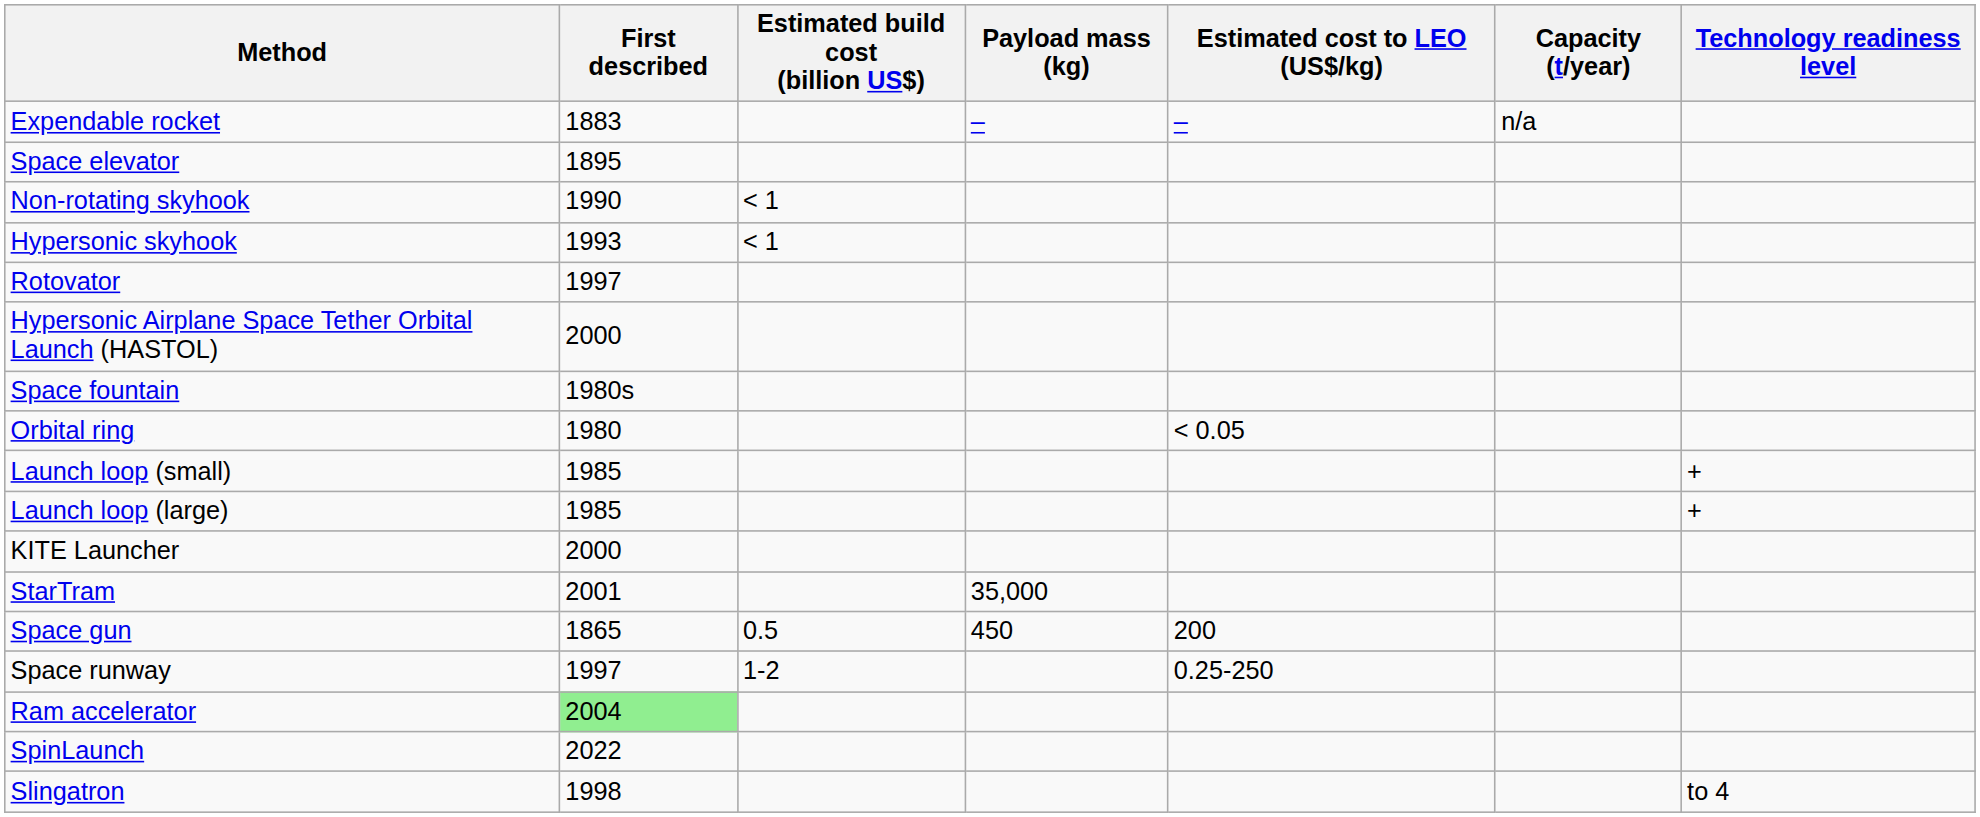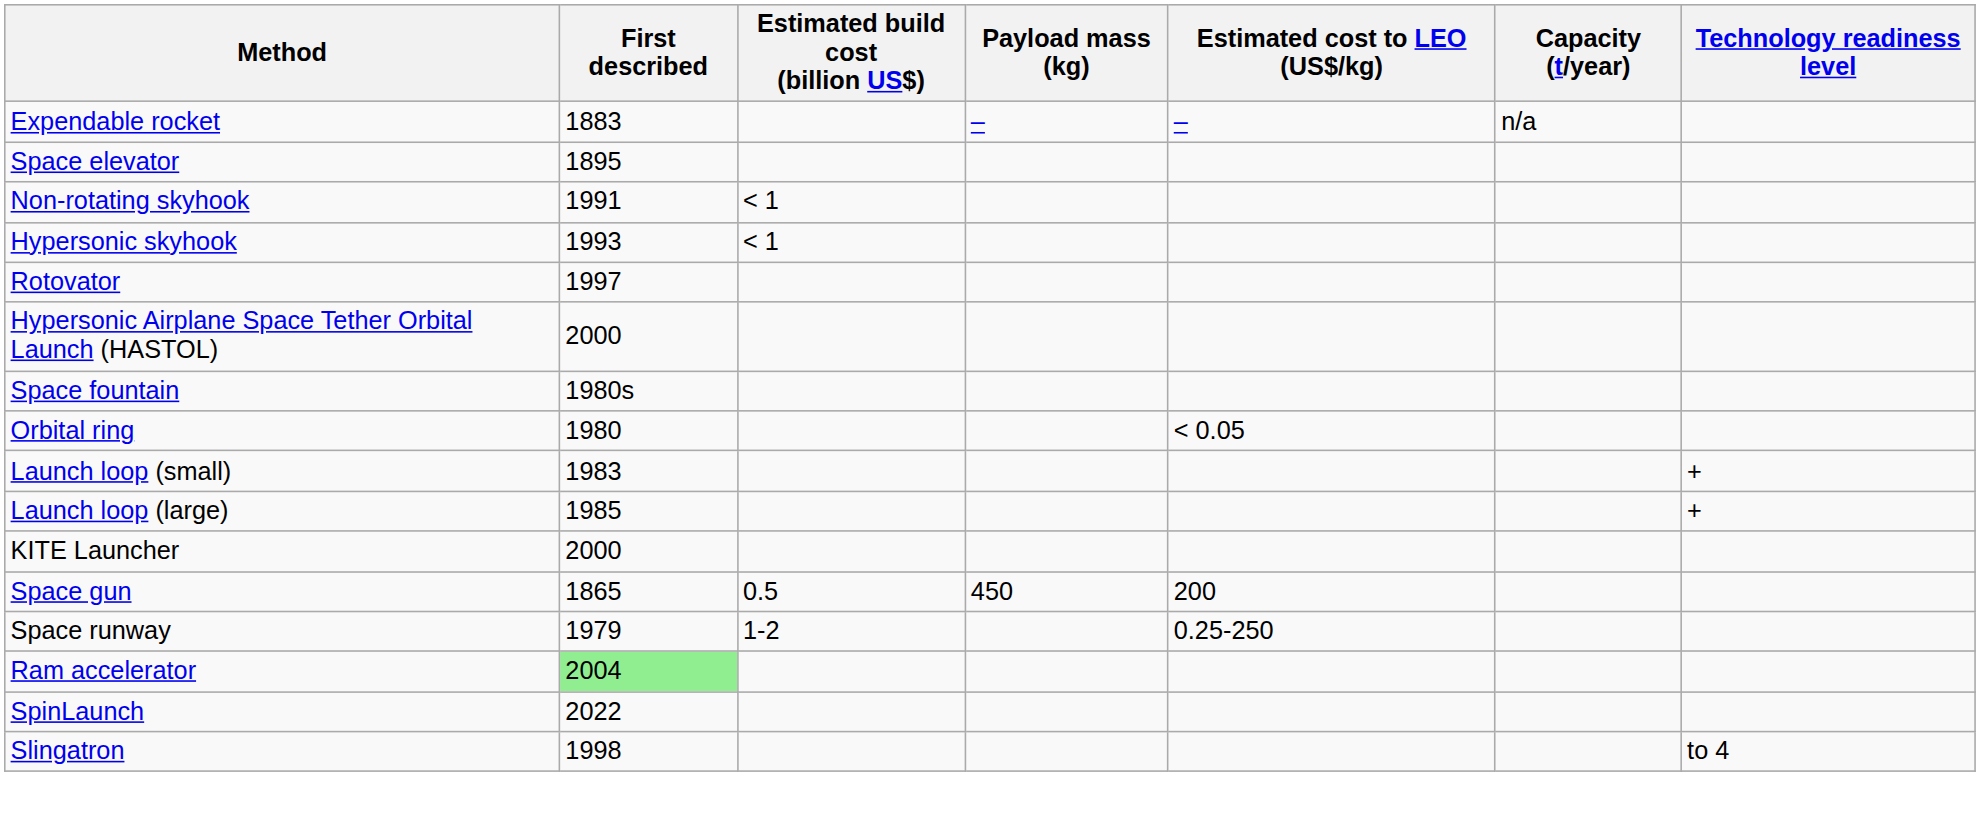 <table class="wikitable sortable">
 <tr>
 <th>Method</th>
 <th>First described</th>
 <th>Estimated build cost <br>(billion <a href='#'>US</a>$)</th>
 <th>Payload mass (kg)</th>
 <th>Estimated cost to <a href='#'>LEO</a> (US$/kg)</th>
 <th>Capacity (<a href='#'>t</a>/year)</th>
 <th><a href='#'>Technology readiness level</a></th>
 </tr>
 <tr>
 <td><a href='#'>Expendable rocket</a></td>
 <td>1883</td>
 <td></td>
 <td><a href='#'>–</a></td>
 <td><a href='#'>–</a></td>
 <td>n/a</td>
 <td></td>
 </tr>
 <tr>
 <td><a href='#'>Space elevator</a></td>
 <td>1895</td>
 <td></td>
 <td></td>
 <td></td>
 <td></td>
 <td></td>
 </tr>
 <tr>
 <td><a href='#'>Non-rotating skyhook</a></td>
-<td>1990</td>
+<td>1991</td>
 <td>< 1</td>
 <td></td>
 <td></td>
 <td></td>
 <td></td>
 </tr>
 <tr>
 <td><a href='#'>Hypersonic skyhook</a></td>
 <td>1993</td>
 <td>< 1</td>
 <td></td>
 <td></td>
 <td></td>
 <td></td>
 </tr>
 <tr>
 <td><a href='#'>Rotovator</a></td>
 <td>1997</td>
 <td></td>
 <td></td>
 <td></td>
 <td></td>
 <td></td>
 </tr>
 <tr>
 <td><a href='#'>Hypersonic Airplane Space Tether Orbital Launch</a> (HASTOL)</td>
 <td>2000</td>
 <td></td>
 <td></td>
 <td></td>
 <td></td>
 <td></td>
 </tr>
 <tr>
 <td><a href='#'>Space fountain</a></td>
 <td>1980s</td>
 <td></td>
 <td></td>
 <td></td>
 <td></td>
 <td></td>
 </tr>
 <tr>
 <td><a href='#'>Orbital ring</a></td>
 <td>1980</td>
 <td></td>
 <td></td>
 <td>< 0.05</td>
 <td></td>
 <td></td>
 </tr>
 <tr>
 <td><a href='#'>Launch loop</a> (small)</td>
-<td>1985</td>
+<td>1983</td>
 <td></td>
 <td></td>
 <td></td>
 <td></td>
 <td>+</td>
 </tr>
 <tr>
 <td><a href='#'>Launch loop</a> (large)</td>
 <td>1985</td>
 <td></td>
 <td></td>
 <td></td>
 <td></td>
 <td>+</td>
 </tr>
 <tr>
 <td>KITE Launcher</td>
 <td>2000</td>
 <td></td>
 <td></td>
 <td></td>
 <td></td>
 <td></td>
 </tr>
 <tr>
-<td><a href='#'>StarTram</a></td>
-<td>2001</td>
-<td></td>
-<td>35,000</td>
-<td></td>
-<td></td>
-<td></td>
-</tr>
-<tr>
 <td><a href='#'>Space gun</a></td>
 <td>1865</td>
 <td>0.5</td>
 <td>450</td>
 <td>200</td>
 <td></td>
 <td></td>
 </tr>
 <tr>
 <td>Space runway</td>
-<td>1997</td>
+<td>1979</td>
 <td>1-2</td>
 <td></td>
 <td>0.25-250</td>
 <td></td>
 <td></td>
 </tr>
 <tr>
 <td><a href='#'>Ram accelerator</a></td>
 <td style="background: lightgreen;">2004</td>
 <td></td>
 <td></td>
 <td></td>
 <td></td>
 <td></td>
 </tr>
 <tr>
 <td><a href='#'>SpinLaunch</a></td>
 <td>2022</td>
 <td></td>
 <td></td>
 <td></td>
 <td></td>
 <td></td>
 </tr>
 <tr>
 <td><a href='#'>Slingatron</a></td>
 <td>1998</td>
 <td></td>
 <td></td>
 <td></td>
 <td></td>
 <td> to 4</td>
 </tr>
 </table>
